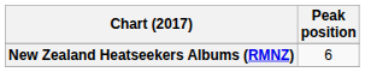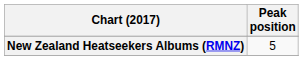 <table class="wikitable sortable plainrowheaders" style="text-align:center">
 <tr>
 <th scope="col">Chart (2017)</th>
 <th scope="col">Peak<br> position</th>
 </tr>
 <tr>
 </tr>
 <tr>
 <th scope="row">New Zealand Heatseekers Albums (<a href='#'>RMNZ</a>)</th>
-<td>6</td>
+<td>5</td>
 </tr>
 <tr>
 </tr>
 <tr>
 </tr>
 <tr>
 </tr>
 <tr>
 </tr>
 </table>
